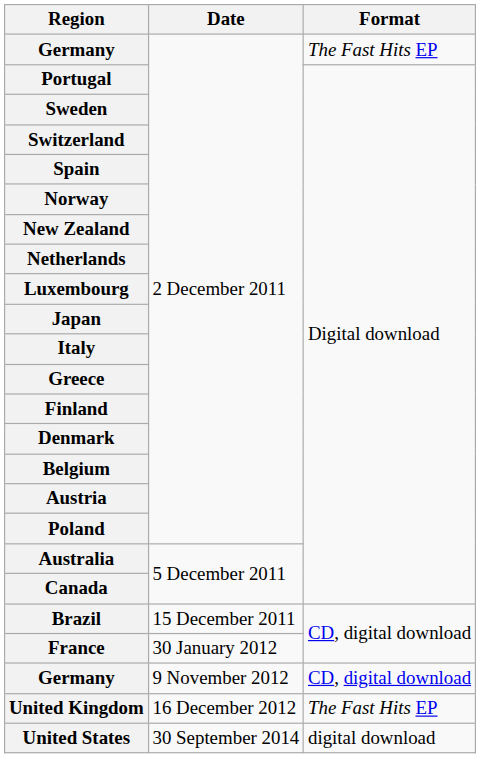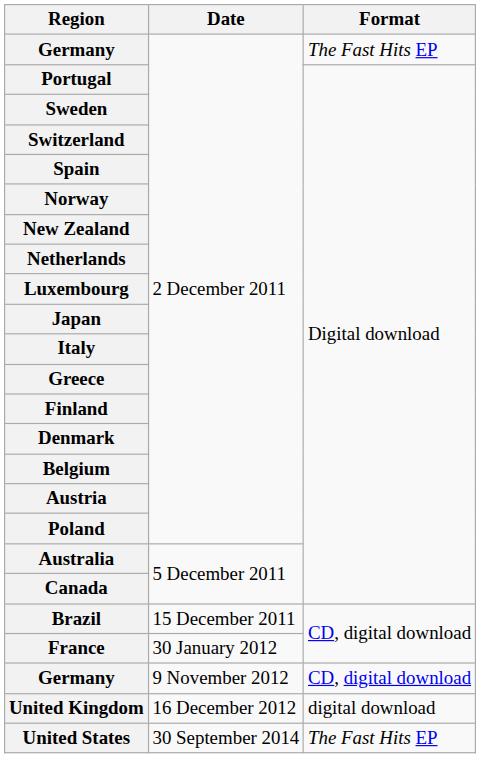 <table class="wikitable plainrowheaders">
 <tr>
 <th scope="col">Region</th>
 <th scope="col">Date</th>
 <th scope="col">Format</th>
 </tr>
 <tr>
 <th scope="row">Germany</th>
 <td rowspan="17">2 December 2011</td>
 <td><em>The Fast Hits</em> <a href='#'>EP</a></td>
 </tr>
 <tr>
 <th scope="row">Portugal</th>
 <td rowspan="18">Digital download</td>
 </tr>
 <tr>
 <th scope="row">Sweden</th>
 </tr>
 <tr>
 <th scope="row">Switzerland</th>
 </tr>
 <tr>
 <th scope="row">Spain</th>
 </tr>
 <tr>
 <th scope="row">Norway</th>
 </tr>
 <tr>
 <th scope="row">New Zealand</th>
 </tr>
 <tr>
 <th scope="row">Netherlands</th>
 </tr>
 <tr>
 <th scope="row">Luxembourg</th>
 </tr>
 <tr>
 <th scope="row">Japan</th>
 </tr>
 <tr>
 <th scope="row">Italy</th>
 </tr>
 <tr>
 <th scope="row">Greece</th>
 </tr>
 <tr>
 <th scope="row">Finland</th>
 </tr>
 <tr>
 <th scope="row">Denmark</th>
 </tr>
 <tr>
 <th scope="row">Belgium</th>
 </tr>
 <tr>
 <th scope="row">Austria</th>
 </tr>
 <tr>
 <th scope="row">Poland</th>
 </tr>
 <tr>
 <th scope="row">Australia</th>
 <td rowspan="2">5 December 2011</td>
 </tr>
 <tr>
 <th scope="row">Canada</th>
 </tr>
 <tr>
 <th scope="row">Brazil</th>
 <td>15 December 2011</td>
 <td rowspan=2><a href='#'>CD</a>, digital download</td>
 </tr>
 <tr>
 <th scope="row">France</th>
 <td>30 January 2012</td>
 </tr>
 <tr>
 <th scope="row">Germany</th>
 <td>9 November 2012</td>
 <td><a href='#'>CD</a>, <a href='#'>digital download</a></td>
 </tr>
 <tr>
 <th scope="row">United Kingdom</th>
 <td>16 December 2012</td>
-<td><em>The Fast Hits</em> <a href='#'>EP</a></td>
+<td>digital download</td>
 </tr>
 <tr>
 <th scope="row">United States</th>
 <td>30 September 2014</td>
-<td>digital download</td>
+<td><em>The Fast Hits</em> <a href='#'>EP</a></td>
 </tr>
 </table>
